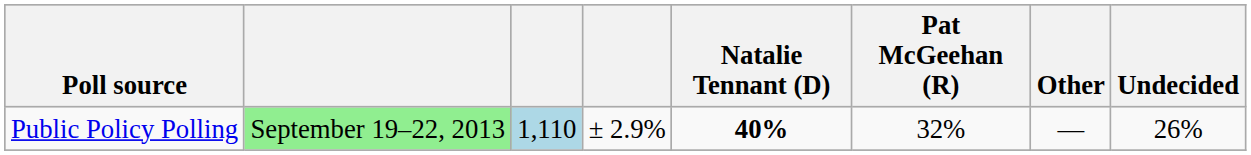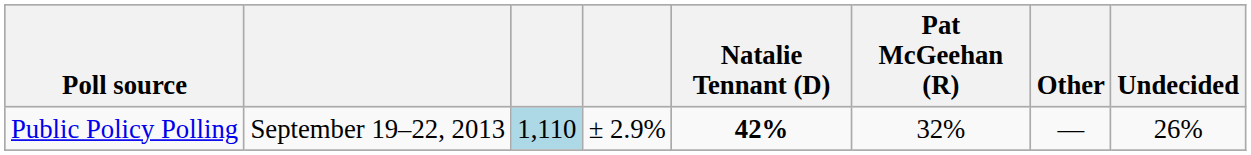 <table class="wikitable" style="text-align:center">
 <tr valign= bottom>
 <th>Poll source</th>
 <th></th>
 <th></th>
 <th></th>
 <th style="width:100px;">Natalie<br>Tennant (D)</th>
 <th style="width:100px;">Pat<br>McGeehan (R)</th>
 <th>Other</th>
 <th>Undecided</th>
 </tr>
 <tr>
 <td align=left><a href='#'>Public Policy Polling</a></td>
-<td style="background: lightgreen;">September 19–22, 2013</td>
+<td>September 19–22, 2013</td>
 <td style="background: lightblue;">1,110</td>
 <td>± 2.9%</td>
-<td><strong>40%</strong></td>
+<td><strong>42%</strong></td>
 <td>32%</td>
 <td>—</td>
 <td>26%</td>
 </tr>
 </table>
